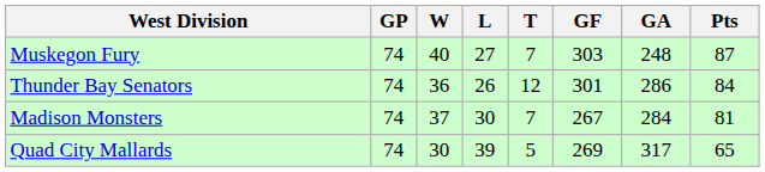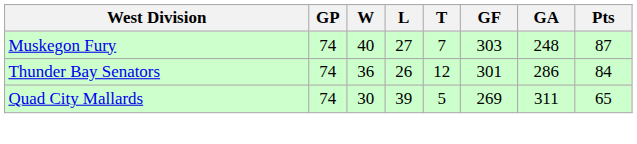 <table class="wikitable">
 <tr>
 <th width="40%" bgcolor="#e0e0e0">West Division</th>
 <th width="5%" bgcolor="#e0e0e0">GP</th>
 <th width="5%" bgcolor="#e0e0e0">W</th>
 <th width="5%" bgcolor="#e0e0e0">L</th>
 <th width="5%" bgcolor="#e0e0e0">T</th>
 <th width="7.5%" bgcolor="#e0e0e0">GF</th>
 <th width="7.5%" bgcolor="#e0e0e0">GA</th>
 <th width="7.5%" bgcolor="#e0e0e0">Pts</th>
 </tr>
 <tr align="center" bgcolor="#CCFFCC">
 <td align="left"><a href='#'>Muskegon Fury</a></td>
 <td>74</td>
 <td>40</td>
 <td>27</td>
 <td>7</td>
 <td>303</td>
 <td>248</td>
 <td>87</td>
 </tr>
 <tr align="center" bgcolor="#CCFFCC">
 <td align="left"><a href='#'>Thunder Bay Senators</a></td>
 <td>74</td>
 <td>36</td>
 <td>26</td>
 <td>12</td>
 <td>301</td>
 <td>286</td>
 <td>84</td>
 </tr>
 <tr align="center" bgcolor="#CCFFCC">
-<td align="left"><a href='#'>Madison Monsters</a></td>
-<td>74</td>
-<td>37</td>
-<td>30</td>
-<td>7</td>
-<td>267</td>
-<td>284</td>
-<td>81</td>
-</tr>
-<tr align="center" bgcolor="#CCFFCC">
 <td align="left"><a href='#'>Quad City Mallards</a></td>
 <td>74</td>
 <td>30</td>
 <td>39</td>
 <td>5</td>
 <td>269</td>
-<td>317</td>
+<td>311</td>
 <td>65</td>
 </tr>
 </table>
